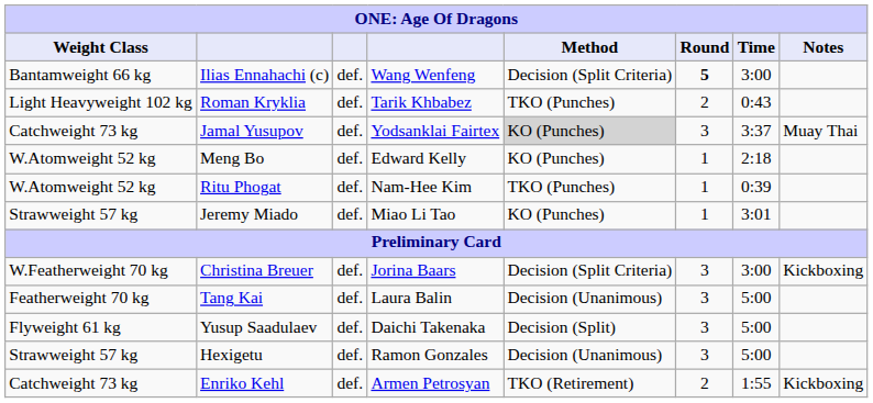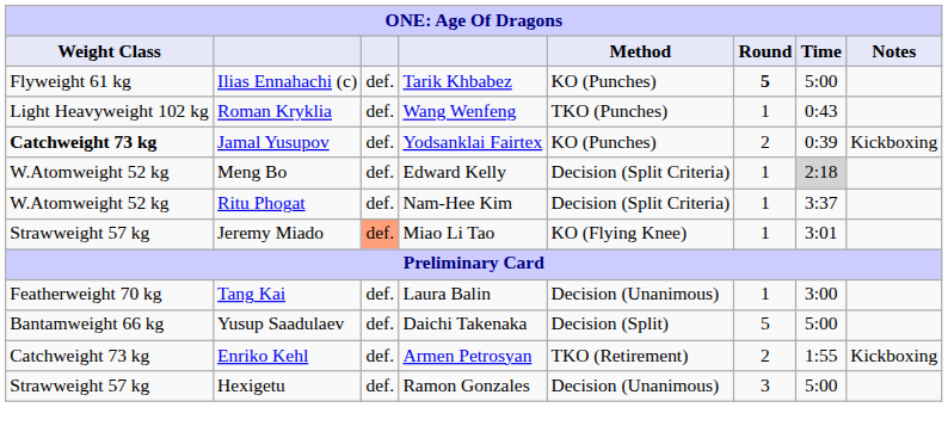 <table class="wikitable" style="font-size: 80%;">
 <tr>
 <th colspan="8" style="background-color: #ccf; color: #000080; text-align: center;"><strong>ONE: Age Of Dragons</strong></th>
 </tr>
 <tr>
 <th colspan="1" style="background-color: #E6E8FA; color: #000000; text-align: center;">Weight Class</th>
 <th colspan="1" style="background-color: #E6E8FA; color: #000000; text-align: center;"></th>
 <th colspan="1" style="background-color: #E6E8FA; color: #000000; text-align: center;"></th>
 <th colspan="1" style="background-color: #E6E8FA; color: #000000; text-align: center;"></th>
 <th colspan="1" style="background-color: #E6E8FA; color: #000000; text-align: center;">Method</th>
 <th colspan="1" style="background-color: #E6E8FA; color: #000000; text-align: center;">Round</th>
 <th colspan="1" style="background-color: #E6E8FA; color: #000000; text-align: center;">Time</th>
 <th colspan="1" style="background-color: #E6E8FA; color: #000000; text-align: center;">Notes</th>
 </tr>
 <tr>
-<td>Bantamweight 66 kg</td>
+<td>Flyweight 61 kg</td>
 <td> <a href='#'>Ilias Ennahachi</a> (c)</td>
 <td>def.</td>
-<td> <a href='#'>Wang Wenfeng</a></td>
-<td>Decision (Split Criteria)</td>
+<td> <a href='#'>Tarik Khbabez</a></td>
+<td>KO (Punches)</td>
 <td align=center><strong>5</strong></td>
-<td align=center>3:00</td>
+<td align=center>5:00</td>
 <td></td>
 </tr>
 <tr>
 <td>Light Heavyweight 102 kg</td>
 <td> <a href='#'>Roman Kryklia</a></td>
 <td>def.</td>
-<td> <a href='#'>Tarik Khbabez</a></td>
+<td> <a href='#'>Wang Wenfeng</a></td>
 <td>TKO (Punches)</td>
-<td align=center>2</td>
+<td align=center>1</td>
 <td align=center>0:43</td>
 <td></td>
 </tr>
 <tr>
-<td>Catchweight 73 kg</td>
+<td><strong>Catchweight 73 kg</strong></td>
 <td> <a href='#'>Jamal Yusupov</a></td>
 <td>def.</td>
 <td> <a href='#'>Yodsanklai Fairtex</a></td>
-<td style="background: lightgrey;">KO (Punches)</td>
-<td align=center>3</td>
-<td align=center>3:37</td>
-<td>Muay Thai</td>
+<td>KO (Punches)</td>
+<td align=center>2</td>
+<td align=center>0:39</td>
+<td>Kickboxing</td>
 </tr>
 <tr>
 <td>W.Atomweight 52 kg</td>
 <td> Meng Bo</td>
 <td>def.</td>
 <td> Edward Kelly</td>
-<td>KO (Punches)</td>
+<td>Decision (Split Criteria)</td>
 <td align=center>1</td>
-<td align=center>2:18</td>
+<td align=center style="background: lightgrey;">2:18</td>
 <td></td>
 </tr>
 <tr>
 <td>W.Atomweight 52 kg</td>
 <td> <a href='#'>Ritu Phogat</a></td>
 <td>def.</td>
 <td> Nam-Hee Kim</td>
-<td>TKO (Punches)</td>
+<td>Decision (Split Criteria)</td>
 <td align=center>1</td>
-<td align=center>0:39</td>
+<td align=center>3:37</td>
 <td></td>
 </tr>
 <tr>
 <td>Strawweight 57 kg</td>
 <td> Jeremy Miado</td>
-<td>def.</td>
+<td style="background: lightsalmon;">def.</td>
 <td> Miao Li Tao</td>
-<td>KO (Punches)</td>
+<td>KO (Flying Knee)</td>
 <td align=center>1</td>
 <td align=center>3:01</td>
 <td></td>
 </tr>
 <tr>
 <th colspan="8" style="background-color: #ccf; color: #000080; text-align: center;"><strong>Preliminary Card</strong></th>
 </tr>
 <tr>
-<td>W.Featherweight 70 kg</td>
-<td> <a href='#'>Christina Breuer</a></td>
-<td>def.</td>
-<td> <a href='#'>Jorina Baars</a></td>
-<td>Decision (Split Criteria)</td>
-<td align=center>3</td>
-<td align=center>3:00</td>
-<td>Kickboxing</td>
-</tr>
-<tr>
 <td>Featherweight 70 kg</td>
 <td> <a href='#'>Tang Kai</a></td>
 <td>def.</td>
 <td> Laura Balin</td>
 <td>Decision (Unanimous)</td>
-<td align=center>3</td>
-<td align=center>5:00</td>
+<td align=center>1</td>
+<td align=center>3:00</td>
 <td></td>
 </tr>
 <tr>
-<td>Flyweight 61 kg</td>
+<td>Bantamweight 66 kg</td>
 <td> Yusup Saadulaev</td>
 <td>def.</td>
 <td> Daichi Takenaka</td>
 <td>Decision (Split)</td>
-<td align=center>3</td>
-<td align=center>5:00</td>
-<td></td>
-</tr>
-<tr>
-<td>Strawweight 57 kg</td>
-<td> Hexigetu</td>
-<td>def.</td>
-<td> Ramon Gonzales</td>
-<td>Decision (Unanimous)</td>
-<td align=center>3</td>
+<td align=center>5</td>
 <td align=center>5:00</td>
 <td></td>
 </tr>
 <tr>
 <td>Catchweight 73 kg</td>
 <td> <a href='#'>Enriko Kehl</a></td>
 <td>def.</td>
 <td> <a href='#'>Armen Petrosyan</a></td>
 <td>TKO (Retirement)</td>
 <td align=center>2</td>
 <td align=center>1:55</td>
 <td>Kickboxing</td>
 </tr>
+<tr>
+<td>Strawweight 57 kg</td>
+<td> Hexigetu</td>
+<td>def.</td>
+<td> Ramon Gonzales</td>
+<td>Decision (Unanimous)</td>
+<td align=center>3</td>
+<td align=center>5:00</td>
+<td></td>
+</tr>
 </table>
